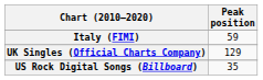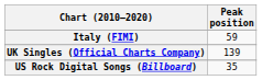 <table class="wikitable sortable plainrowheaders" style="text-align:center">
 <tr>
 <th scope="col">Chart (2010–2020)</th>
 <th scope="col">Peak<br>position</th>
 </tr>
 <tr>
 </tr>
 <tr>
 </tr>
 <tr>
 </tr>
 <tr>
 <th scope="row">Italy (<a href='#'>FIMI</a>)</th>
 <td>59</td>
 </tr>
 <tr>
 </tr>
 <tr>
 <th scope="row">UK Singles (<a href='#'>Official Charts Company</a>)</th>
-<td>129</td>
+<td>139</td>
 </tr>
 <tr>
 </tr>
 <tr>
 <th scope="row">US Rock Digital Songs (<em><a href='#'>Billboard</a></em>)</th>
 <td>35</td>
 </tr>
 </table>
